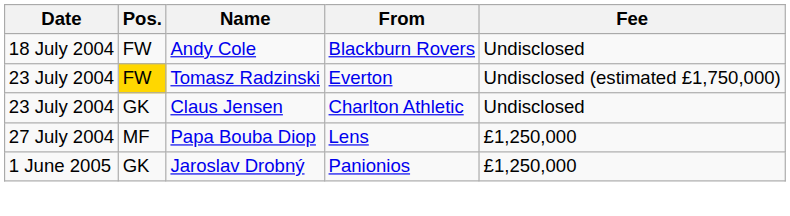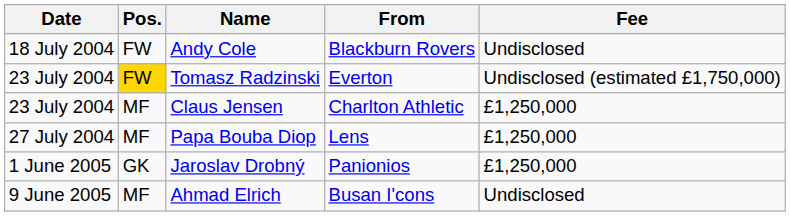 <table class="wikitable">
 <tr>
 <th>Date</th>
 <th>Pos.</th>
 <th>Name</th>
 <th>From</th>
 <th>Fee</th>
 </tr>
 <tr>
 <td>18 July 2004</td>
 <td>FW</td>
 <td> <a href='#'>Andy Cole</a></td>
 <td> <a href='#'>Blackburn Rovers</a></td>
 <td>Undisclosed</td>
 </tr>
 <tr>
 <td>23 July 2004</td>
 <td style="background: gold;">FW</td>
 <td> <a href='#'>Tomasz Radzinski</a></td>
 <td> <a href='#'>Everton</a></td>
 <td>Undisclosed (estimated £1,750,000)</td>
 </tr>
 <tr>
 <td>23 July 2004</td>
-<td>GK</td>
+<td>MF</td>
 <td> <a href='#'>Claus Jensen</a></td>
 <td> <a href='#'>Charlton Athletic</a></td>
-<td>Undisclosed</td>
+<td>£1,250,000</td>
 </tr>
 <tr>
 <td>27 July 2004</td>
 <td>MF</td>
 <td> <a href='#'>Papa Bouba Diop</a></td>
 <td> <a href='#'>Lens</a></td>
 <td>£1,250,000</td>
 </tr>
 <tr>
 <td>1 June 2005</td>
 <td>GK</td>
 <td> <a href='#'>Jaroslav Drobný</a></td>
 <td> <a href='#'>Panionios</a></td>
 <td>£1,250,000</td>
 </tr>
+<tr>
+<td>9 June 2005</td>
+<td>MF</td>
+<td> <a href='#'>Ahmad Elrich</a></td>
+<td> <a href='#'>Busan I'cons</a></td>
+<td>Undisclosed</td>
+</tr>
 </table>
